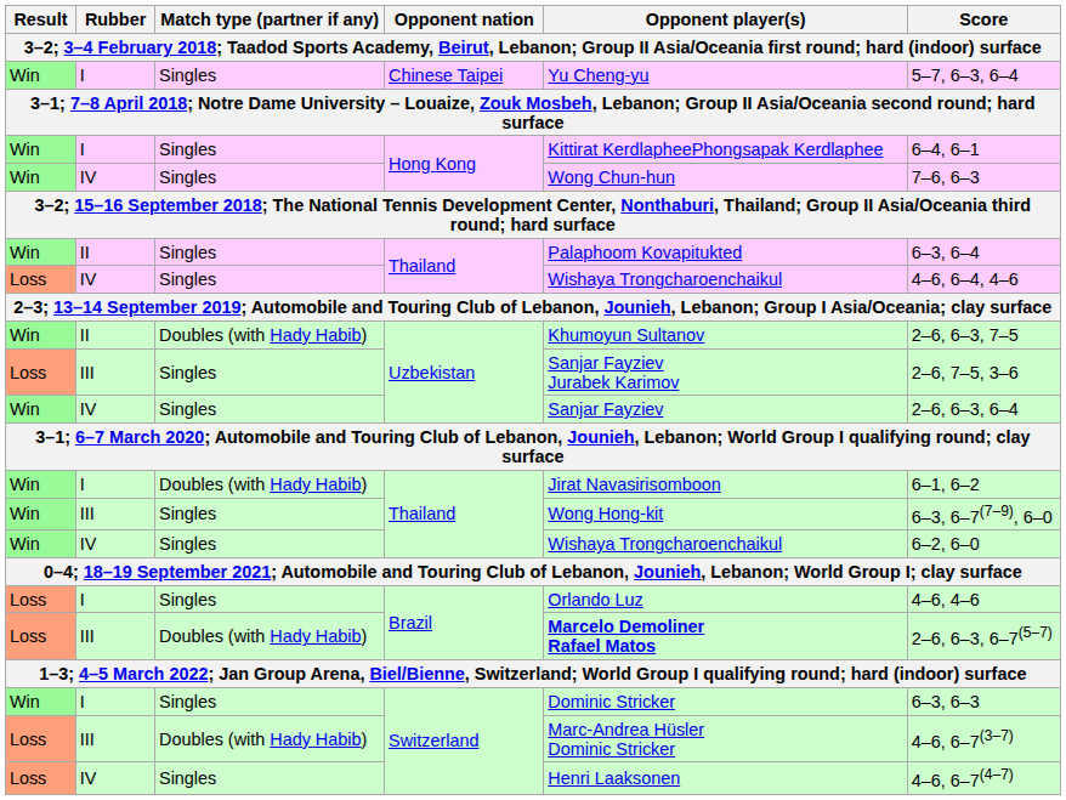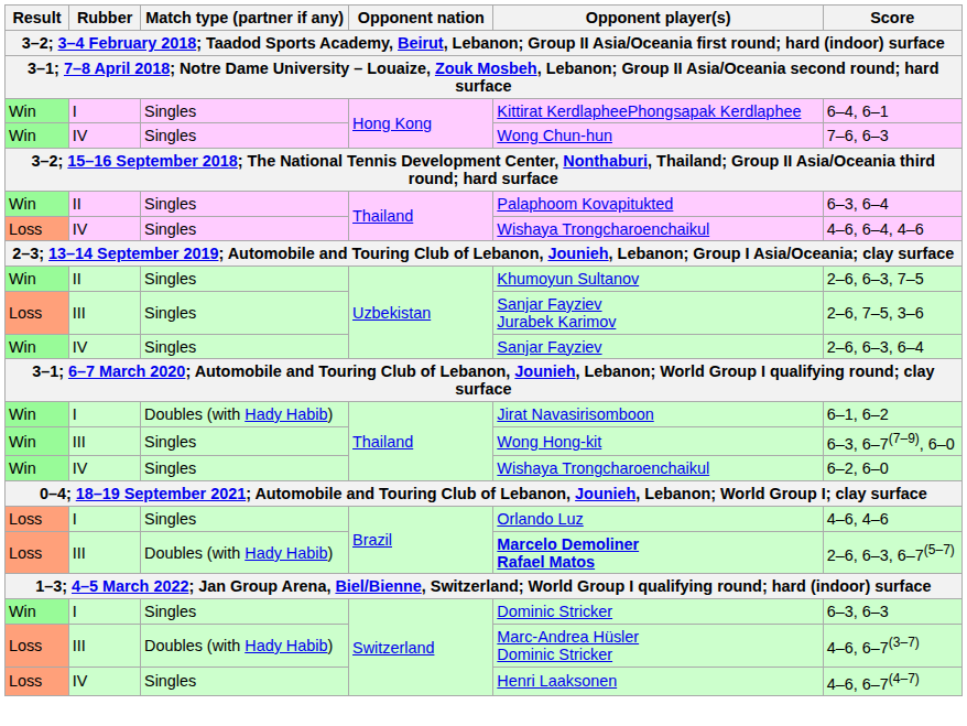 <table class="wikitable nowrap" style="font-size:90%">
 <tr>
 <th>Result</th>
 <th>Rubber</th>
 <th>Match type (partner if any)</th>
 <th>Opponent nation</th>
 <th>Opponent player(s)</th>
 <th>Score</th>
 </tr>
 <tr>
 <th colspan="6"><small></small>3–2; <a href='#'>3–4 February 2018</a>; Taadod Sports Academy, <a href='#'>Beirut</a>, Lebanon; Group II Asia/Oceania first round; hard (indoor) surface</th>
-</tr>
-<tr style="background:#fcf;">
-<td bgcolor="98FB98">Win</td>
-<td>I</td>
-<td>Singles</td>
-<td> <a href='#'>Chinese Taipei</a></td>
-<td><a href='#'>Yu Cheng-yu</a></td>
-<td>5–7, 6–3, 6–4</td>
 </tr>
 <tr>
 <th colspan="6"><small></small>3–1; <a href='#'>7–8 April 2018</a>; Notre Dame University – Louaize, <a href='#'>Zouk Mosbeh</a>, Lebanon; Group II Asia/Oceania second round; hard surface</th>
 </tr>
 <tr style="background:#fcf;">
 <td bgcolor="98FB98">Win</td>
 <td>I</td>
 <td>Singles</td>
 <td rowspan="2"> <a href='#'>Hong Kong</a></td>
 <td><a href='#'>Kittirat Kerdlaphee</a><a href='#'>Phongsapak Kerdlaphee</a></td>
 <td>6–4, 6–1</td>
 </tr>
 <tr style="background:#fcf;">
 <td bgcolor="98FB98">Win</td>
 <td>IV</td>
 <td>Singles</td>
 <td><a href='#'>Wong Chun-hun</a></td>
 <td>7–6, 6–3</td>
 </tr>
 <tr>
 <th colspan="6"><small></small>3–2; <a href='#'>15–16 September 2018</a>; The National Tennis Development Center, <a href='#'>Nonthaburi</a>, Thailand; Group II Asia/Oceania third round; hard surface</th>
 </tr>
 <tr style="background:#fcf;">
 <td bgcolor="98FB98">Win</td>
 <td>II</td>
 <td>Singles</td>
 <td rowspan="2"> <a href='#'>Thailand</a></td>
 <td><a href='#'>Palaphoom Kovapitukted</a></td>
 <td>6–3, 6–4</td>
 </tr>
 <tr style="background:#fcf;">
 <td bgcolor="FFA07A">Loss</td>
 <td>IV</td>
 <td>Singles</td>
 <td><a href='#'>Wishaya Trongcharoenchaikul</a></td>
 <td>4–6, 6–4, 4–6</td>
 </tr>
 <tr>
 <th colspan="6"><small></small>2–3; <a href='#'>13–14 September 2019</a>; Automobile and Touring Club of Lebanon, <a href='#'>Jounieh</a>, Lebanon; Group I Asia/Oceania; clay surface</th>
 </tr>
 <tr style="background:#cfc;">
 <td bgcolor="98FB98">Win</td>
 <td>II</td>
-<td>Doubles (with <a href='#'>Hady Habib</a>)</td>
+<td>Singles</td>
 <td rowspan="3"> <a href='#'>Uzbekistan</a></td>
 <td><a href='#'>Khumoyun Sultanov</a></td>
 <td>2–6, 6–3, 7–5</td>
 </tr>
 <tr style="background:#cfc;">
 <td bgcolor="FFA07A">Loss</td>
 <td>III</td>
 <td>Singles</td>
 <td><a href='#'>Sanjar Fayziev</a><br><a href='#'>Jurabek Karimov</a></td>
 <td>2–6, 7–5, 3–6</td>
 </tr>
 <tr style="background:#cfc;">
 <td bgcolor="98FB98">Win</td>
 <td>IV</td>
 <td>Singles</td>
 <td><a href='#'>Sanjar Fayziev</a></td>
 <td>2–6, 6–3, 6–4</td>
 </tr>
 <tr>
 <th colspan="6"><small></small>3–1; <a href='#'>6–7 March 2020</a>; Automobile and Touring Club of Lebanon, <a href='#'>Jounieh</a>, Lebanon; World Group I qualifying round; clay surface</th>
 </tr>
 <tr style="background:#cfc;">
 <td bgcolor="98FB98">Win</td>
 <td>I</td>
 <td>Doubles (with <a href='#'>Hady Habib</a>)</td>
 <td rowspan="3"> <a href='#'>Thailand</a></td>
 <td><a href='#'>Jirat Navasirisomboon</a></td>
 <td>6–1, 6–2</td>
 </tr>
 <tr style="background:#cfc;">
 <td bgcolor="98FB98">Win</td>
 <td>III</td>
 <td>Singles</td>
 <td><a href='#'>Wong Hong-kit</a></td>
 <td>6–3, 6–7<sup>(7–9)</sup>, 6–0</td>
 </tr>
 <tr style="background:#cfc;">
 <td bgcolor="98FB98">Win</td>
 <td>IV</td>
 <td>Singles</td>
 <td><a href='#'>Wishaya Trongcharoenchaikul</a></td>
 <td>6–2, 6–0</td>
 </tr>
 <tr>
 <th colspan="6"><small></small>0–4; <a href='#'>18–19 September 2021</a>; Automobile and Touring Club of Lebanon, <a href='#'>Jounieh</a>, Lebanon; World Group I; clay surface</th>
 </tr>
 <tr style="background:#cfc;">
 <td bgcolor="FFA07A">Loss</td>
 <td>I</td>
 <td>Singles</td>
 <td rowspan="2"> <a href='#'>Brazil</a></td>
 <td><a href='#'>Orlando Luz</a></td>
 <td>4–6, 4–6</td>
 </tr>
 <tr style="background:#cfc;">
 <td bgcolor="FFA07A">Loss</td>
 <td>III</td>
 <td>Doubles (with <a href='#'>Hady Habib</a>)</td>
 <td><strong><a href='#'>Marcelo Demoliner</a><br><a href='#'>Rafael Matos</a></strong></td>
 <td>2–6, 6–3, 6–7<sup>(5–7)</sup></td>
 </tr>
 <tr>
 <th colspan="6"><small></small>1–3; <a href='#'>4–5 March 2022</a>; Jan Group Arena, <a href='#'>Biel/Bienne</a>, Switzerland; World Group I qualifying round; hard (indoor) surface</th>
 </tr>
 <tr style="background:#cfc;">
 <td bgcolor="98FB98">Win</td>
 <td>I</td>
 <td>Singles</td>
 <td rowspan="3"> <a href='#'>Switzerland</a></td>
 <td><a href='#'>Dominic Stricker</a></td>
 <td>6–3, 6–3</td>
 </tr>
 <tr style="background:#cfc;">
 <td bgcolor="FFA07A">Loss</td>
 <td>III</td>
 <td>Doubles (with <a href='#'>Hady Habib</a>)</td>
 <td><a href='#'>Marc-Andrea Hüsler</a><br><a href='#'>Dominic Stricker</a></td>
 <td>4–6, 6–7<sup>(3–7)</sup></td>
 </tr>
 <tr style="background:#cfc;">
 <td bgcolor="FFA07A">Loss</td>
 <td>IV</td>
 <td>Singles</td>
 <td><a href='#'>Henri Laaksonen</a></td>
 <td>4–6, 6–7<sup>(4–7)</sup></td>
 </tr>
 </table>
